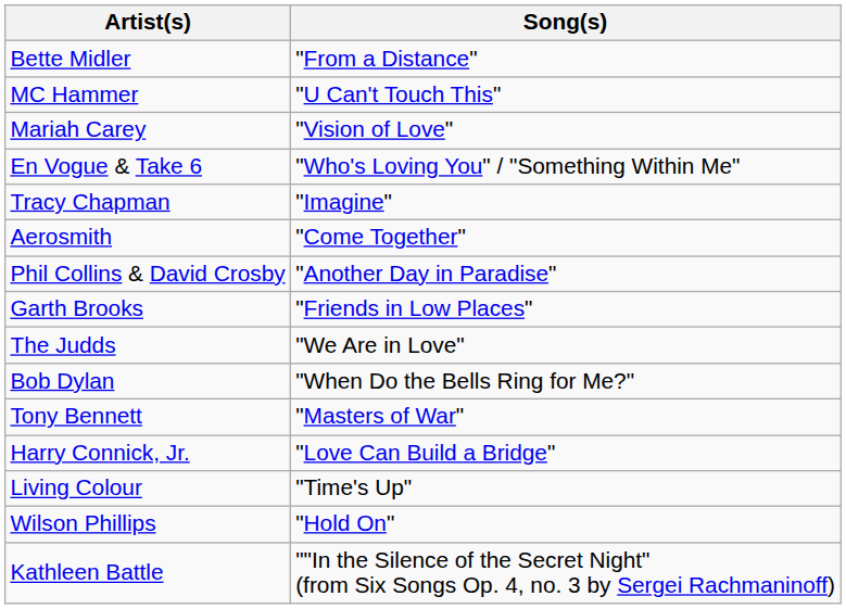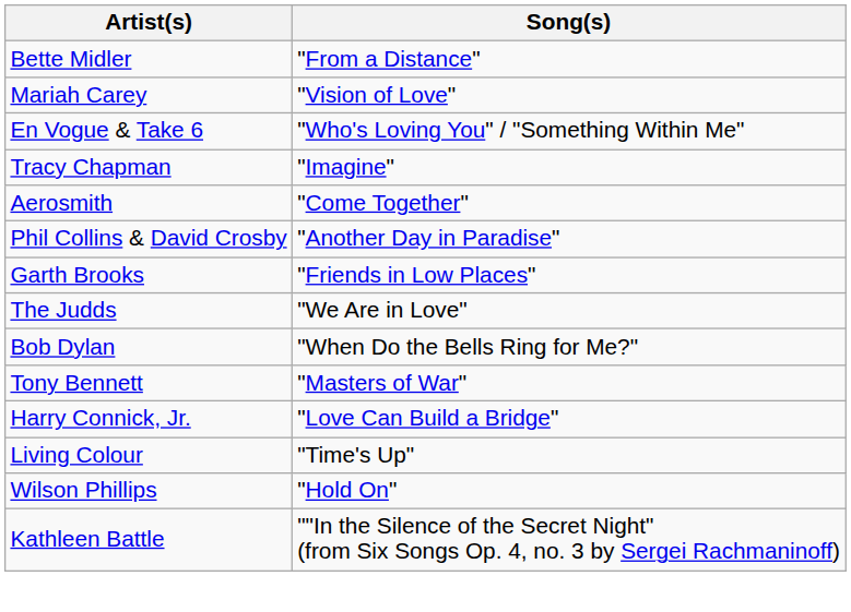 <table class="wikitable plainrowheaders">
 <tr>
 <th scope="col">Artist(s)</th>
 <th scope="col">Song(s)</th>
 </tr>
 <tr>
 <td scope="row"><a href='#'>Bette Midler</a></td>
 <td>"<a href='#'>From a Distance</a>"</td>
-</tr>
-<tr>
-<td scope="row"><a href='#'>MC Hammer</a></td>
-<td>"<a href='#'>U Can't Touch This</a>"</td>
 </tr>
 <tr>
 <td scope="row"><a href='#'>Mariah Carey</a></td>
 <td>"<a href='#'>Vision of Love</a>"</td>
 </tr>
 <tr>
 <td scope="row"><a href='#'>En Vogue</a> & <a href='#'>Take 6</a></td>
 <td>"<a href='#'>Who's Loving You</a>" / "Something Within Me"</td>
 </tr>
 <tr>
 <td scope="row"><a href='#'>Tracy Chapman</a></td>
 <td>"<a href='#'>Imagine</a>"</td>
 </tr>
 <tr>
 <td scope="row"><a href='#'>Aerosmith</a></td>
 <td>"<a href='#'>Come Together</a>"</td>
 </tr>
 <tr>
 <td scope="row"><a href='#'>Phil Collins</a> & <a href='#'>David Crosby</a></td>
 <td>"<a href='#'>Another Day in Paradise</a>"</td>
 </tr>
 <tr>
 <td scope="row"><a href='#'>Garth Brooks</a></td>
 <td>"<a href='#'>Friends in Low Places</a>"</td>
 </tr>
 <tr>
 <td scope="row"><a href='#'>The Judds</a></td>
 <td>"We Are in Love"</td>
 </tr>
 <tr>
 <td scope="row"><a href='#'>Bob Dylan</a></td>
 <td>"When Do the Bells Ring for Me?"</td>
 </tr>
 <tr>
 <td scope="row"><a href='#'>Tony Bennett</a></td>
 <td>"<a href='#'>Masters of War</a>"</td>
 </tr>
 <tr>
 <td scope="row"><a href='#'>Harry Connick, Jr.</a></td>
 <td>"<a href='#'>Love Can Build a Bridge</a>"</td>
 </tr>
 <tr>
 <td scope="row"><a href='#'>Living Colour</a></td>
 <td>"Time's Up"</td>
 </tr>
 <tr>
 <td scope="row"><a href='#'>Wilson Phillips</a></td>
 <td>"<a href='#'>Hold On</a>"</td>
 </tr>
 <tr>
 <td scope="row"><a href='#'>Kathleen Battle</a></td>
 <td>""In the Silence of the Secret Night" <br> (from Six Songs Op. 4, no. 3 by <a href='#'>Sergei Rachmaninoff</a>)</td>
 </tr>
 </table>
